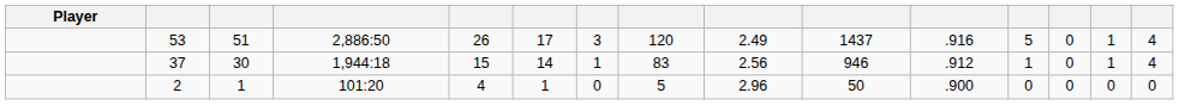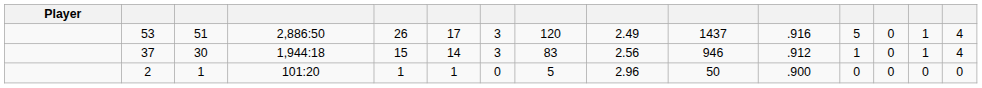 <table class="wikitable sortable" style="width:100%; text-align:center;">
 <tr>
 <th>Player</th>
 <th></th>
 <th></th>
 <th></th>
 <th></th>
 <th></th>
 <th></th>
 <th></th>
 <th></th>
 <th></th>
 <th></th>
 <th></th>
 <th></th>
 <th></th>
 <th></th>
 </tr>
 <tr>
 <td style=white-space:nowrap></td>
 <td>53</td>
 <td>51</td>
 <td>2,886:50</td>
 <td>26</td>
 <td>17</td>
 <td>3</td>
 <td>120</td>
 <td>2.49</td>
 <td>1437</td>
 <td>.916</td>
 <td>5</td>
 <td>0</td>
 <td>1</td>
 <td>4</td>
 </tr>
 <tr>
 <td style=white-space:nowrap></td>
 <td>37</td>
 <td>30</td>
 <td>1,944:18</td>
 <td>15</td>
 <td>14</td>
-<td>1</td>
+<td>3</td>
 <td>83</td>
 <td>2.56</td>
 <td>946</td>
 <td>.912</td>
 <td>1</td>
 <td>0</td>
 <td>1</td>
 <td>4</td>
 </tr>
 <tr>
 <td style=white-space:nowrap></td>
 <td>2</td>
 <td>1</td>
 <td>101:20</td>
-<td>4</td>
+<td>1</td>
 <td>1</td>
 <td>0</td>
 <td>5</td>
 <td>2.96</td>
 <td>50</td>
 <td>.900</td>
 <td>0</td>
 <td>0</td>
 <td>0</td>
 <td>0</td>
 </tr>
 </table>
